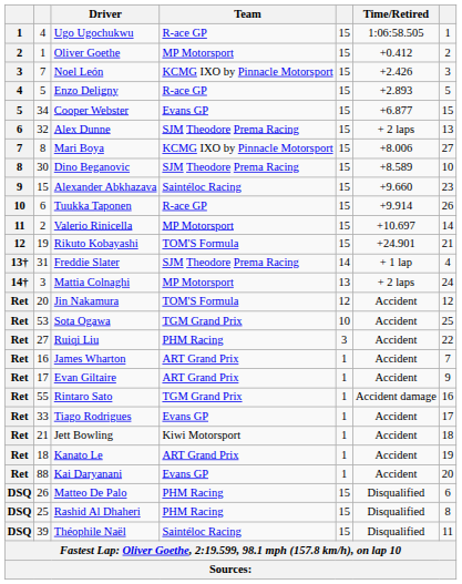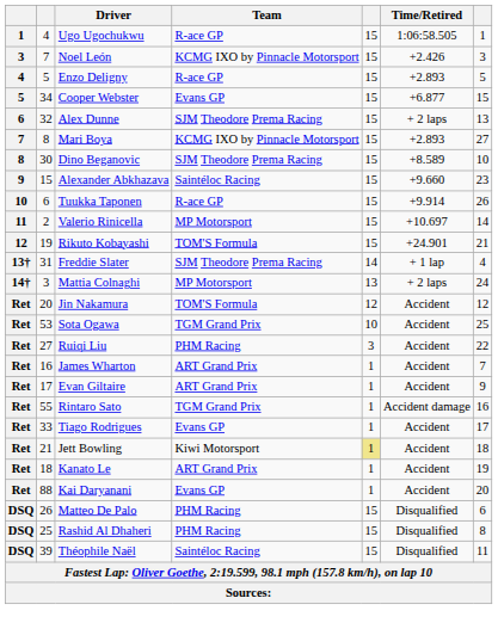 <table class="wikitable" style="font-size:85%;">
 <tr>
 <th scope="col"></th>
 <th scope="col"></th>
 <th scope="col">Driver</th>
 <th scope="col">Team</th>
 <th scope="col"></th>
 <th scope="col">Time/Retired</th>
 <th scope="col"></th>
 </tr>
 <tr>
 <th scope="row">1</th>
 <td align="center">4</td>
 <td> <a href='#'>Ugo Ugochukwu</a></td>
 <td><a href='#'>R-ace GP</a></td>
 <td align="center">15</td>
 <td align="center">1:06:58.505</td>
 <td align="center">1</td>
-</tr>
-<tr>
-<th scope="row">2</th>
-<td align="center">1</td>
-<td> <a href='#'>Oliver Goethe</a></td>
-<td><a href='#'>MP Motorsport</a></td>
-<td align="center">15</td>
-<td align="center">+0.412</td>
-<td align="center">2</td>
 </tr>
 <tr>
 <th scope="row">3</th>
 <td align="center">7</td>
 <td> <a href='#'>Noel León</a></td>
 <td><a href='#'>KCMG</a> IXO by <a href='#'>Pinnacle Motorsport</a></td>
 <td align="center">15</td>
 <td align="center">+2.426</td>
 <td align="center">3</td>
 </tr>
 <tr>
 <th scope="row">4</th>
 <td align="center">5</td>
 <td> <a href='#'>Enzo Deligny</a></td>
 <td><a href='#'>R-ace GP</a></td>
 <td align="center">15</td>
 <td align="center">+2.893</td>
 <td align="center">5</td>
 </tr>
 <tr>
 <th scope="row">5</th>
 <td align="center">34</td>
 <td> <a href='#'>Cooper Webster</a></td>
 <td><a href='#'>Evans GP</a></td>
 <td align="center">15</td>
 <td align="center">+6.877</td>
 <td align="center">15</td>
 </tr>
 <tr>
 <th scope="row">6</th>
 <td align="center">32</td>
 <td> <a href='#'>Alex Dunne</a></td>
 <td><a href='#'>SJM</a> <a href='#'>Theodore</a> <a href='#'>Prema Racing</a></td>
 <td align="center">15</td>
 <td align="center">+ 2 laps</td>
 <td align="center">13</td>
 </tr>
 <tr>
 <th scope="row">7</th>
 <td align="center">8</td>
 <td> <a href='#'>Mari Boya</a></td>
 <td><a href='#'>KCMG</a> IXO by <a href='#'>Pinnacle Motorsport</a></td>
 <td align="center">15</td>
-<td align="center">+8.006</td>
+<td align="center">+2.893</td>
 <td align="center">27</td>
 </tr>
 <tr>
 <th scope="row">8</th>
 <td align="center">30</td>
 <td> <a href='#'>Dino Beganovic</a></td>
 <td><a href='#'>SJM</a> <a href='#'>Theodore</a> <a href='#'>Prema Racing</a></td>
 <td align="center">15</td>
 <td align="center">+8.589</td>
 <td align="center">10</td>
 </tr>
 <tr>
 <th scope="row">9</th>
 <td align="center">15</td>
 <td> <a href='#'>Alexander Abkhazava</a></td>
 <td><a href='#'>Saintéloc Racing</a></td>
 <td align="center">15</td>
 <td align="center">+9.660</td>
 <td align="center">23</td>
 </tr>
 <tr>
 <th scope="row">10</th>
 <td align="center">6</td>
 <td> <a href='#'>Tuukka Taponen</a></td>
 <td><a href='#'>R-ace GP</a></td>
 <td align="center">15</td>
 <td align="center">+9.914</td>
 <td align="center">26</td>
 </tr>
 <tr>
 <th scope="row">11</th>
 <td align="center">2</td>
 <td> <a href='#'>Valerio Rinicella</a></td>
 <td><a href='#'>MP Motorsport</a></td>
 <td align="center">15</td>
 <td align="center">+10.697</td>
 <td align="center">14</td>
 </tr>
 <tr>
 <th scope="row">12</th>
 <td align="center">19</td>
 <td> <a href='#'>Rikuto Kobayashi</a></td>
 <td><a href='#'>TOM'S Formula</a></td>
 <td align="center">15</td>
 <td align="center">+24.901</td>
 <td align="center">21</td>
 </tr>
 <tr>
 <th scope="row">13†</th>
 <td align="center">31</td>
 <td> <a href='#'>Freddie Slater</a></td>
 <td><a href='#'>SJM</a> <a href='#'>Theodore</a> <a href='#'>Prema Racing</a></td>
 <td align="center">14</td>
 <td align="center">+ 1 lap</td>
 <td align="center">4</td>
 </tr>
 <tr>
 <th scope="row">14†</th>
 <td align="center">3</td>
 <td> <a href='#'>Mattia Colnaghi</a></td>
 <td><a href='#'>MP Motorsport</a></td>
 <td align="center">13</td>
 <td align="center">+ 2 laps</td>
 <td align="center">24</td>
 </tr>
 <tr>
 <th scope="row">Ret</th>
 <td align="center">20</td>
 <td> <a href='#'>Jin Nakamura</a></td>
 <td><a href='#'>TOM'S Formula</a></td>
 <td align="center">12</td>
 <td align="center">Accident</td>
 <td align="center">12</td>
 </tr>
 <tr>
 <th scope="row">Ret</th>
 <td align="center">53</td>
 <td> <a href='#'>Sota Ogawa</a></td>
 <td><a href='#'>TGM Grand Prix</a></td>
 <td align="center">10</td>
 <td align="center">Accident</td>
 <td align="center">25</td>
 </tr>
 <tr>
 <th scope="row">Ret</th>
 <td align="center">27</td>
 <td> <a href='#'>Ruiqi Liu</a></td>
 <td><a href='#'>PHM Racing</a></td>
 <td align="center">3</td>
 <td align="center">Accident</td>
 <td align="center">22</td>
 </tr>
 <tr>
 <th scope="row">Ret</th>
 <td align="center">16</td>
 <td> <a href='#'>James Wharton</a></td>
 <td><a href='#'>ART Grand Prix</a></td>
 <td align="center">1</td>
 <td align="center">Accident</td>
 <td align="center">7</td>
 </tr>
 <tr>
 <th scope="row">Ret</th>
 <td align="center">17</td>
 <td> <a href='#'>Evan Giltaire</a></td>
 <td><a href='#'>ART Grand Prix</a></td>
 <td align="center">1</td>
 <td align="center">Accident</td>
 <td align="center">9</td>
 </tr>
 <tr>
 <th scope="row">Ret</th>
 <td align="center">55</td>
 <td> <a href='#'>Rintaro Sato</a></td>
 <td><a href='#'>TGM Grand Prix</a></td>
 <td align="center">1</td>
 <td align="center">Accident damage</td>
 <td align="center">16</td>
 </tr>
 <tr>
 <th scope="row">Ret</th>
 <td align="center">33</td>
 <td> <a href='#'>Tiago Rodrigues</a></td>
 <td><a href='#'>Evans GP</a></td>
 <td align="center">1</td>
 <td align="center">Accident</td>
 <td align="center">17</td>
 </tr>
 <tr>
 <th scope="row">Ret</th>
 <td align="center">21</td>
 <td> Jett Bowling</td>
 <td>Kiwi Motorsport</td>
-<td align="center">1</td>
+<td align="center" style="background: khaki;">1</td>
 <td align="center">Accident</td>
 <td align="center">18</td>
 </tr>
 <tr>
 <th scope="row">Ret</th>
 <td align="center">18</td>
 <td> <a href='#'>Kanato Le</a></td>
 <td><a href='#'>ART Grand Prix</a></td>
 <td align="center">1</td>
 <td align="center">Accident</td>
 <td align="center">19</td>
 </tr>
 <tr>
 <th scope="row">Ret</th>
 <td align="center">88</td>
 <td> <a href='#'>Kai Daryanani</a></td>
 <td><a href='#'>Evans GP</a></td>
 <td align="center">1</td>
 <td align="center">Accident</td>
 <td align="center">20</td>
 </tr>
 <tr>
 <th scope="row">DSQ</th>
 <td align="center">26</td>
 <td> <a href='#'>Matteo De Palo</a></td>
 <td><a href='#'>PHM Racing</a></td>
 <td align="center">15</td>
 <td align="center">Disqualified</td>
 <td align="center">6</td>
 </tr>
 <tr>
 <th scope="row">DSQ</th>
 <td align="center">25</td>
 <td> <a href='#'>Rashid Al Dhaheri</a></td>
 <td><a href='#'>PHM Racing</a></td>
 <td align="center">15</td>
 <td align="center">Disqualified</td>
 <td align="center">8</td>
 </tr>
 <tr>
 <th scope="row">DSQ</th>
 <td align="center">39</td>
 <td> <a href='#'>Théophile Naël</a></td>
 <td><a href='#'>Saintéloc Racing</a></td>
 <td align="center">15</td>
 <td align="center">Disqualified</td>
 <td align="center">11</td>
 </tr>
 <tr>
 <th colspan="7"><strong><em>Fastest Lap: <a href='#'>Oliver Goethe</a>, 2:19.599, 98.1 mph (157.8 km/h), on lap 10</em></strong></th>
 </tr>
 <tr>
 <th colspan="7" align="center">Sources: </th>
 </tr>
 </table>
